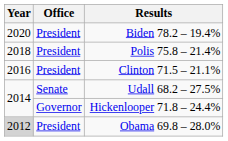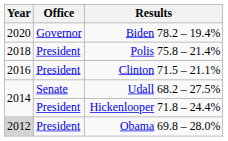 <table class=wikitable>
 <tr>
 <th width="30">Year</th>
 <th width="60">Office</th>
 <th width="180">Results</th>
 </tr>
 <tr>
 <td>2020</td>
-<td><a href='#'>President</a></td>
+<td><a href='#'>Governor</a></td>
 <td align="right" ><a href='#'>Biden</a> 78.2 – 19.4%</td>
 </tr>
 <tr>
 <td>2018</td>
 <td><a href='#'>President</a></td>
 <td align="right" ><a href='#'>Polis</a> 75.8 – 21.4%</td>
 </tr>
 <tr>
 <td>2016</td>
 <td><a href='#'>President</a></td>
 <td align="right" ><a href='#'>Clinton</a> 71.5 – 21.1%</td>
 </tr>
 <tr>
 <td rowspan="2">2014</td>
 <td><a href='#'>Senate</a></td>
 <td align="right" ><a href='#'>Udall</a> 68.2 – 27.5%</td>
 </tr>
 <tr>
-<td><a href='#'>Governor</a></td>
+<td><a href='#'>President</a></td>
 <td align="right" ><a href='#'>Hickenlooper</a> 71.8 – 24.4%</td>
 </tr>
 <tr>
 <td style="background: lightgrey;">2012</td>
 <td><a href='#'>President</a></td>
 <td align="right" ><a href='#'>Obama</a> 69.8 – 28.0%</td>
 </tr>
 </table>
